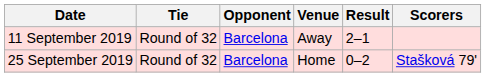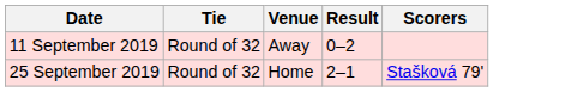 <table class="wikitable" style="text-align:left">
 <tr>
 <th>Date</th>
 <th>Tie</th>
-<th>Opponent</th>
 <th>Venue</th>
 <th>Result</th>
 <th>Scorers</th>
 </tr>
 <tr style="background:#ffdddd">
 <td>11 September 2019</td>
 <td>Round of 32</td>
-<td> <a href='#'>Barcelona</a></td>
 <td>Away</td>
-<td>2–1</td>
+<td>0–2</td>
 <td></td>
 </tr>
 <tr style="background:#ffdddd">
 <td>25 September 2019</td>
 <td>Round of 32</td>
-<td> <a href='#'>Barcelona</a></td>
 <td>Home</td>
-<td>0–2</td>
+<td>2–1</td>
 <td><a href='#'>Stašková</a> 79'</td>
 </tr>
 </table>
